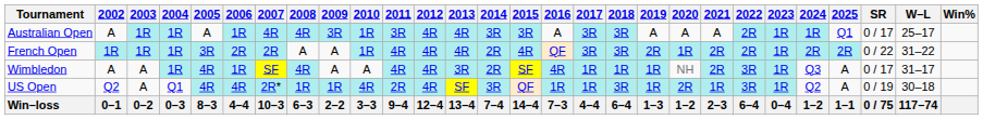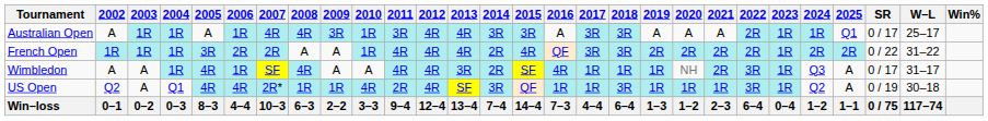 <table class="wikitable nowrap" style="text-align:center;font-size:92%">
 <tr>
 <th>Tournament</th>
 <th><a href='#'>2002</a></th>
 <th><a href='#'>2003</a></th>
 <th><a href='#'>2004</a></th>
 <th><a href='#'>2005</a></th>
 <th><a href='#'>2006</a></th>
 <th><a href='#'>2007</a></th>
 <th><a href='#'>2008</a></th>
 <th><a href='#'>2009</a></th>
 <th><a href='#'>2010</a></th>
 <th><a href='#'>2011</a></th>
 <th><a href='#'>2012</a></th>
 <th><a href='#'>2013</a></th>
 <th><a href='#'>2014</a></th>
 <th><a href='#'>2015</a></th>
 <th><a href='#'>2016</a></th>
 <th><a href='#'>2017</a></th>
 <th><a href='#'>2018</a></th>
 <th><a href='#'>2019</a></th>
 <th><a href='#'>2020</a></th>
 <th><a href='#'>2021</a></th>
 <th><a href='#'>2022</a></th>
 <th><a href='#'>2023</a></th>
 <th><a href='#'>2024</a></th>
 <th><a href='#'>2025</a></th>
 <th>SR</th>
 <th>W–L</th>
 <th>Win%</th>
 </tr>
 <tr>
 <td align=left><a href='#'>Australian Open</a></td>
 <td>A</td>
 <td bgcolor=afeeee><a href='#'>1R</a></td>
 <td bgcolor=afeeee><a href='#'>1R</a></td>
 <td>A</td>
 <td bgcolor=afeeee><a href='#'>1R</a></td>
 <td bgcolor=afeeee><a href='#'>4R</a></td>
 <td bgcolor=afeeee><a href='#'>4R</a></td>
 <td bgcolor=afeeee><a href='#'>3R</a></td>
 <td bgcolor=afeeee><a href='#'>1R</a></td>
 <td bgcolor=afeeee><a href='#'>3R</a></td>
 <td bgcolor=afeeee><a href='#'>4R</a></td>
 <td bgcolor=afeeee><a href='#'>4R</a></td>
 <td bgcolor=afeeee><a href='#'>3R</a></td>
 <td bgcolor=afeeee><a href='#'>3R</a></td>
 <td>A</td>
 <td bgcolor=afeeee><a href='#'>3R</a></td>
 <td bgcolor=afeeee><a href='#'>3R</a></td>
 <td>A</td>
 <td>A</td>
 <td>A</td>
 <td bgcolor=afeeee><a href='#'>2R</a></td>
 <td bgcolor=afeeee><a href='#'>1R</a></td>
 <td bgcolor=afeeee><a href='#'>1R</a></td>
 <td><a href='#'>Q1</a></td>
 <td>0 / 17</td>
 <td>25–17</td>
 <td></td>
 </tr>
 <tr>
 <td align=left><a href='#'>French Open</a></td>
 <td bgcolor=afeeee><a href='#'>1R</a></td>
 <td bgcolor=afeeee><a href='#'>1R</a></td>
 <td bgcolor=afeeee><a href='#'>1R</a></td>
 <td bgcolor=afeeee><a href='#'>3R</a></td>
 <td bgcolor=afeeee><a href='#'>2R</a></td>
 <td bgcolor=afeeee><a href='#'>2R</a></td>
 <td>A</td>
 <td>A</td>
 <td bgcolor=afeeee><a href='#'>1R</a></td>
 <td bgcolor=afeeee><a href='#'>4R</a></td>
 <td bgcolor=afeeee><a href='#'>4R</a></td>
 <td bgcolor=afeeee><a href='#'>4R</a></td>
 <td bgcolor=afeeee><a href='#'>2R</a></td>
 <td bgcolor=afeeee><a href='#'>4R</a></td>
 <td bgcolor=ffebcd><a href='#'>QF</a></td>
 <td bgcolor=afeeee><a href='#'>3R</a></td>
 <td bgcolor=afeeee><a href='#'>3R</a></td>
 <td bgcolor=afeeee><a href='#'>2R</a></td>
-<td bgcolor=afeeee><a href='#'>1R</a></td>
+<td bgcolor=afeeee><a href='#'>2R</a></td>
 <td bgcolor=afeeee><a href='#'>2R</a></td>
 <td bgcolor=afeeee><a href='#'>2R</a></td>
 <td bgcolor=afeeee><a href='#'>1R</a></td>
 <td bgcolor=afeeee><a href='#'>2R</a></td>
 <td bgcolor=afeeee><a href='#'>2R</a></td>
 <td>0 / 22</td>
 <td>31–22</td>
 <td></td>
 </tr>
 <tr>
 <td align=left><a href='#'>Wimbledon</a></td>
 <td>A</td>
 <td>A</td>
 <td bgcolor=afeeee><a href='#'>1R</a></td>
 <td bgcolor=afeeee><a href='#'>4R</a></td>
 <td bgcolor=afeeee><a href='#'>1R</a></td>
 <td style=background:yellow><a href='#'>SF</a></td>
 <td bgcolor=afeeee><a href='#'>4R</a></td>
 <td>A</td>
 <td>A</td>
 <td bgcolor=afeeee><a href='#'>4R</a></td>
 <td bgcolor=afeeee><a href='#'>4R</a></td>
 <td bgcolor=afeeee><a href='#'>3R</a></td>
 <td bgcolor=afeeee><a href='#'>2R</a></td>
 <td style=background:yellow><a href='#'>SF</a></td>
 <td bgcolor=afeeee><a href='#'>4R</a></td>
 <td bgcolor=afeeee><a href='#'>1R</a></td>
 <td bgcolor=afeeee><a href='#'>1R</a></td>
 <td bgcolor=afeeee><a href='#'>1R</a></td>
 <td style=color:#767676>NH</td>
 <td bgcolor=afeeee><a href='#'>2R</a></td>
 <td bgcolor=afeeee><a href='#'>3R</a></td>
 <td bgcolor=afeeee><a href='#'>1R</a></td>
 <td><a href='#'>Q3</a></td>
 <td>A</td>
 <td>0 / 17</td>
 <td>31–17</td>
 <td></td>
 </tr>
 <tr>
 <td align=left><a href='#'>US Open</a></td>
 <td><a href='#'>Q2</a></td>
 <td>A</td>
 <td><a href='#'>Q1</a></td>
 <td bgcolor=afeeee><a href='#'>4R</a></td>
 <td bgcolor=afeeee><a href='#'>4R</a></td>
 <td bgcolor=afeeee><a href='#'>2R</a>*</td>
 <td bgcolor=afeeee><a href='#'>1R</a></td>
 <td bgcolor=afeeee><a href='#'>1R</a></td>
 <td bgcolor=afeeee><a href='#'>4R</a></td>
 <td bgcolor=afeeee><a href='#'>2R</a></td>
 <td bgcolor=afeeee><a href='#'>4R</a></td>
 <td style=background:yellow><a href='#'>SF</a></td>
 <td bgcolor=afeeee><a href='#'>3R</a></td>
 <td bgcolor=ffebcd><a href='#'>QF</a></td>
 <td bgcolor=afeeee><a href='#'>1R</a></td>
 <td bgcolor=afeeee><a href='#'>1R</a></td>
 <td bgcolor=afeeee><a href='#'>3R</a></td>
 <td bgcolor=afeeee><a href='#'>1R</a></td>
-<td bgcolor=afeeee><a href='#'>2R</a></td>
+<td bgcolor=afeeee><a href='#'>1R</a></td>
 <td bgcolor=afeeee><a href='#'>1R</a></td>
 <td bgcolor=afeeee><a href='#'>3R</a></td>
 <td bgcolor=afeeee><a href='#'>1R</a></td>
 <td><a href='#'>Q2</a></td>
 <td>A</td>
 <td>0 / 19</td>
 <td>30–18</td>
 <td></td>
 </tr>
 <tr>
 <th style=text-align:left>Win–loss</th>
 <th>0–1</th>
 <th>0–2</th>
 <th>0–3</th>
 <th>8–3</th>
 <th>4–4</th>
 <th>10–3</th>
 <th>6–3</th>
 <th>2–2</th>
 <th>3–3</th>
 <th>9–4</th>
 <th>12–4</th>
 <th>13–4</th>
 <th>7–4</th>
 <th>14–4</th>
 <th>7–3</th>
 <th>4–4</th>
 <th>6–4</th>
 <th>1–3</th>
 <th>1–2</th>
 <th>2–3</th>
 <th>6–4</th>
 <th>0–4</th>
 <th>1–2</th>
 <th>1–1</th>
 <th>0 / 75</th>
 <th>117–74</th>
 <th></th>
 </tr>
 </table>
